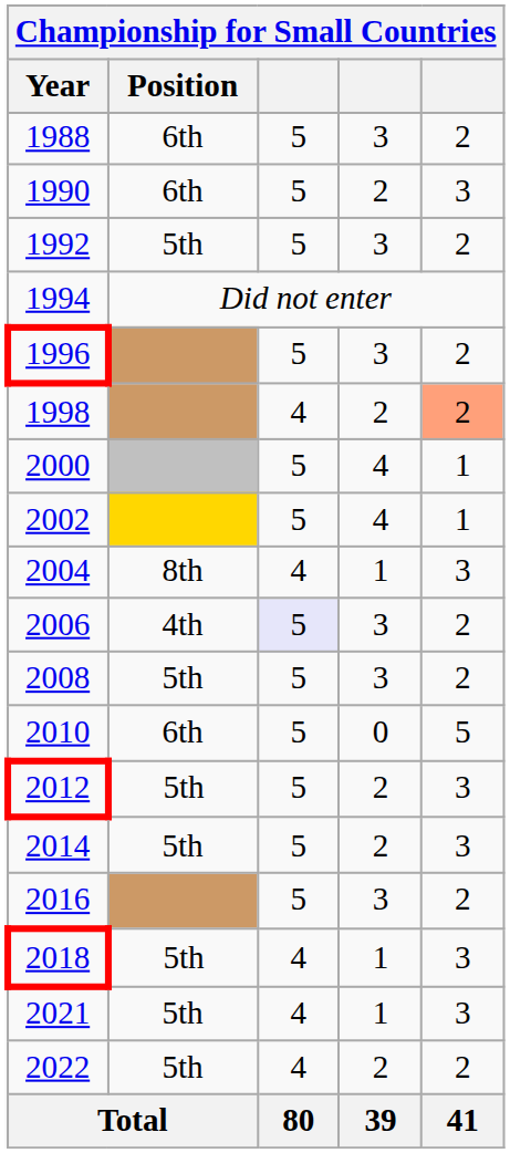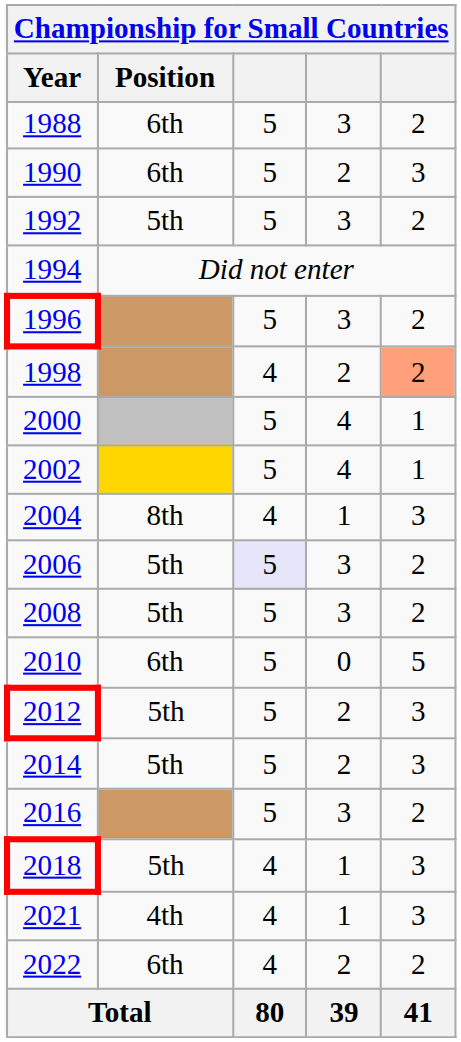 <table class="wikitable" style="text-align: center;font-size:90%;">
 <tr>
 <th colspan=5><a href='#'>Championship for Small Countries</a></th>
 </tr>
 <tr>
 <th>Year</th>
 <th>Position</th>
 <th width=30></th>
 <th width=30></th>
 <th width=30></th>
 </tr>
 <tr>
 <td> <a href='#'>1988</a></td>
 <td>6th</td>
 <td>5</td>
 <td>3</td>
 <td>2</td>
 </tr>
 <tr>
 <td> <a href='#'>1990</a></td>
 <td>6th</td>
 <td>5</td>
 <td>2</td>
 <td>3</td>
 </tr>
 <tr>
 <td> <a href='#'>1992</a></td>
 <td>5th</td>
 <td>5</td>
 <td>3</td>
 <td>2</td>
 </tr>
 <tr>
 <td> <a href='#'>1994</a></td>
 <td colspan=4><em>Did not enter</em></td>
 </tr>
 <tr>
 <td style="border: 3px solid red"> <a href='#'>1996</a></td>
 <td bgcolor=#cc9966></td>
 <td>5</td>
 <td>3</td>
 <td>2</td>
 </tr>
 <tr>
 <td> <a href='#'>1998</a></td>
 <td bgcolor=#cc9966></td>
 <td>4</td>
 <td>2</td>
 <td style="background: lightsalmon;">2</td>
 </tr>
 <tr>
 <td> <a href='#'>2000</a></td>
 <td bgcolor=silver></td>
 <td>5</td>
 <td>4</td>
 <td>1</td>
 </tr>
 <tr>
 <td> <a href='#'>2002</a></td>
 <td bgcolor=gold></td>
 <td>5</td>
 <td>4</td>
 <td>1</td>
 </tr>
 <tr>
 <td> <a href='#'>2004</a></td>
 <td>8th</td>
 <td>4</td>
 <td>1</td>
 <td>3</td>
 </tr>
 <tr>
 <td> <a href='#'>2006</a></td>
-<td>4th</td>
+<td>5th</td>
 <td style="background: lavender;">5</td>
 <td>3</td>
 <td>2</td>
 </tr>
 <tr>
 <td> <a href='#'>2008</a></td>
 <td>5th</td>
 <td>5</td>
 <td>3</td>
 <td>2</td>
 </tr>
 <tr>
 <td> <a href='#'>2010</a></td>
 <td>6th</td>
 <td>5</td>
 <td>0</td>
 <td>5</td>
 </tr>
 <tr>
 <td style="border: 3px solid red"> <a href='#'>2012</a></td>
 <td>5th</td>
 <td>5</td>
 <td>2</td>
 <td>3</td>
 </tr>
 <tr>
 <td> <a href='#'>2014</a></td>
 <td>5th</td>
 <td>5</td>
 <td>2</td>
 <td>3</td>
 </tr>
 <tr>
 <td> <a href='#'>2016</a></td>
 <td bgcolor=#cc9966></td>
 <td>5</td>
 <td>3</td>
 <td>2</td>
 </tr>
 <tr>
 <td style="border: 3px solid red"> <a href='#'>2018</a></td>
 <td>5th</td>
 <td>4</td>
 <td>1</td>
 <td>3</td>
 </tr>
 <tr>
 <td> <a href='#'>2021</a></td>
-<td>5th</td>
+<td>4th</td>
 <td>4</td>
 <td>1</td>
 <td>3</td>
 </tr>
 <tr>
 <td> <a href='#'>2022</a></td>
-<td>5th</td>
+<td>6th</td>
 <td>4</td>
 <td>2</td>
 <td>2</td>
 </tr>
 <tr>
 <th colspan=2>Total</th>
 <th>80</th>
 <th>39</th>
 <th>41</th>
 </tr>
 </table>
